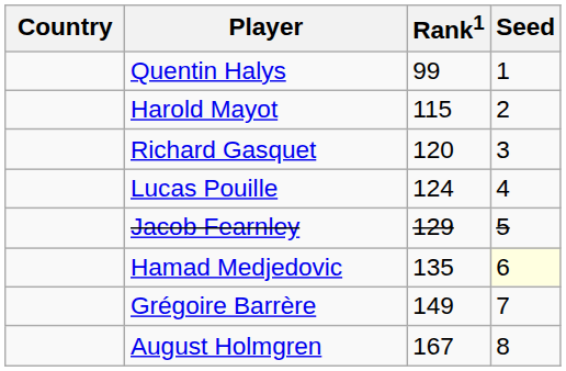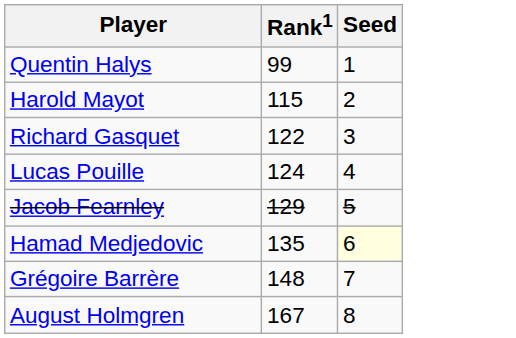 <table class="sortable wikitable">
 <tr>
-<th width="70">Country</th>
 <th width="175">Player</th>
 <th>Rank<sup>1</sup></th>
 <th>Seed</th>
 </tr>
 <tr>
-<td></td>
 <td><a href='#'>Quentin Halys</a></td>
 <td>99</td>
 <td>1</td>
 </tr>
 <tr>
-<td></td>
 <td><a href='#'>Harold Mayot</a></td>
 <td>115</td>
 <td>2</td>
 </tr>
 <tr>
-<td></td>
 <td><a href='#'>Richard Gasquet</a></td>
-<td>120</td>
+<td>122</td>
 <td>3</td>
 </tr>
 <tr>
-<td></td>
 <td><a href='#'>Lucas Pouille</a></td>
 <td>124</td>
 <td>4</td>
 </tr>
 <tr>
-<td><s></s></td>
 <td><s><a href='#'>Jacob Fearnley</a></s></td>
 <td><s>129</s></td>
 <td><s>5</s></td>
 </tr>
 <tr>
-<td></td>
 <td><a href='#'>Hamad Medjedovic</a></td>
 <td>135</td>
 <td style="background: lightyellow;">6</td>
 </tr>
 <tr>
-<td></td>
 <td><a href='#'>Grégoire Barrère</a></td>
-<td>149</td>
+<td>148</td>
 <td>7</td>
 </tr>
 <tr>
-<td></td>
 <td><a href='#'>August Holmgren</a></td>
 <td>167</td>
 <td>8</td>
 </tr>
 </table>
